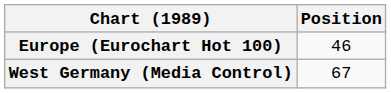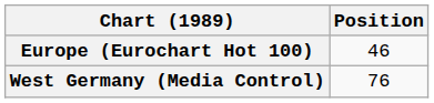 <table class="wikitable plainrowheaders" style="text-align:center">
 <tr>
 <th scope="col">Chart (1989)</th>
 <th scope="col">Position</th>
 </tr>
 <tr>
 <th scope="row">Europe (Eurochart Hot 100)</th>
 <td>46</td>
 </tr>
 <tr>
 <th scope="row">West Germany (Media Control)</th>
-<td>67</td>
+<td>76</td>
 </tr>
 </table>
